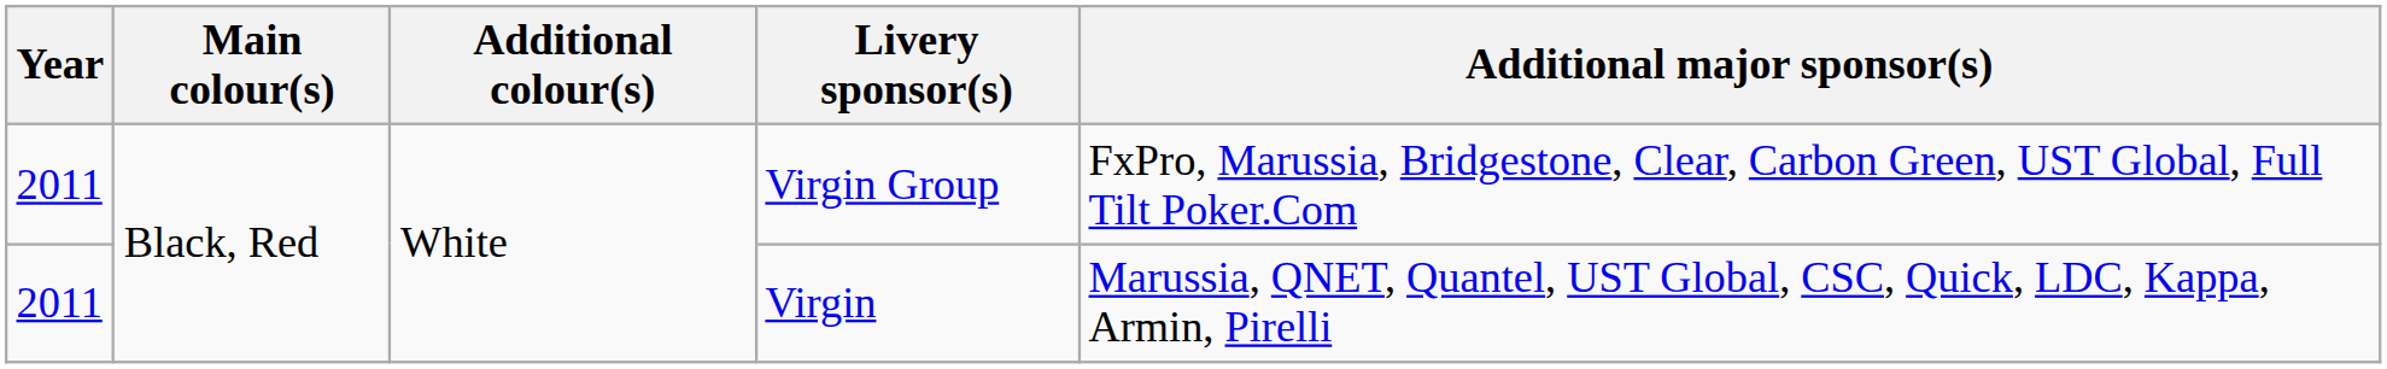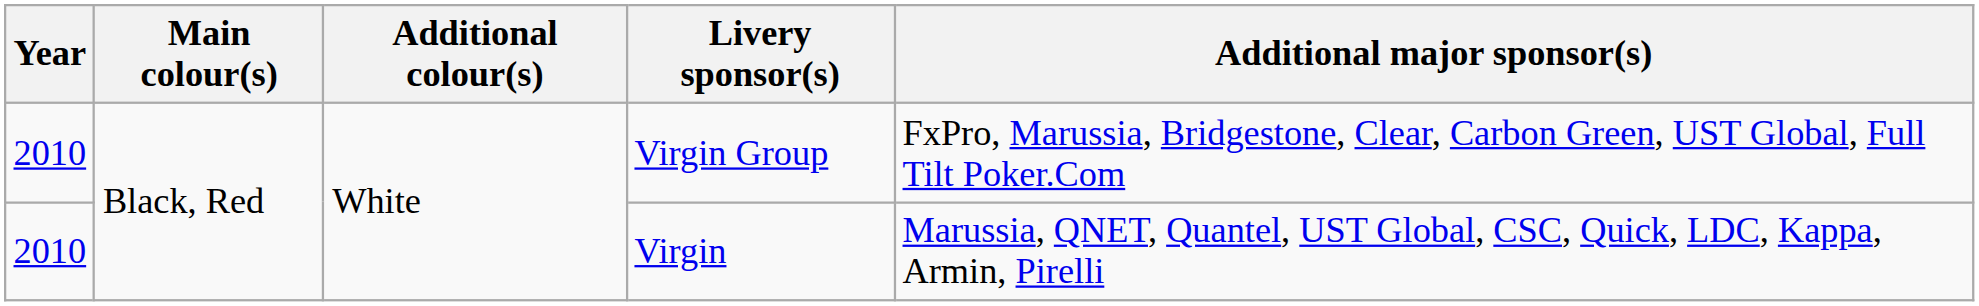 <table class="wikitable">
 <tr>
 <th>Year</th>
 <th>Main colour(s)</th>
 <th>Additional colour(s)</th>
 <th>Livery sponsor(s)</th>
 <th>Additional major sponsor(s)</th>
 </tr>
 <tr>
-<td><a href='#'>2011</a></td>
+<td><a href='#'>2010</a></td>
 <td rowspan=2>Black, Red</td>
 <td rowspan=2>White</td>
 <td><a href='#'>Virgin Group</a></td>
 <td>FxPro, <a href='#'>Marussia</a>, <a href='#'>Bridgestone</a>, <a href='#'>Clear</a>, <a href='#'>Carbon Green</a>, <a href='#'>UST Global</a>, <a href='#'>Full Tilt Poker.Com</a></td>
 </tr>
 <tr>
-<td><a href='#'>2011</a></td>
+<td><a href='#'>2010</a></td>
 <td><a href='#'>Virgin</a></td>
 <td><a href='#'>Marussia</a>, <a href='#'>QNET</a>, <a href='#'>Quantel</a>, <a href='#'>UST Global</a>, <a href='#'>CSC</a>, <a href='#'>Quick</a>, <a href='#'>LDC</a>, <a href='#'>Kappa</a>, Armin, <a href='#'>Pirelli</a></td>
 </tr>
 </table>
